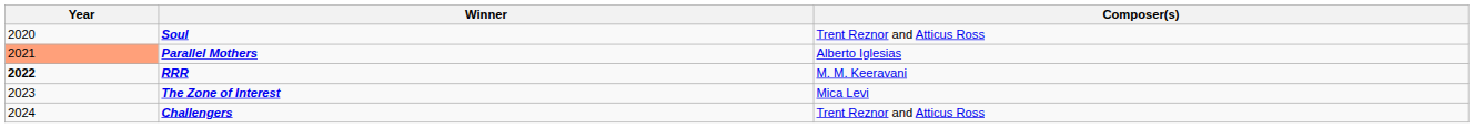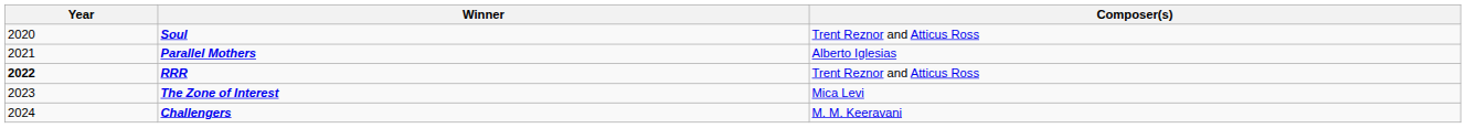 <table class="wikitable" width="95%" cellpadding="5">
 <tr>
 <th width="100"><strong>Year</strong></th>
 <th width="450"><strong>Winner</strong></th>
 <th width="450"><strong>Composer(s)</strong></th>
 </tr>
 <tr>
 <td>2020</td>
 <td><strong><em><a href='#'>Soul</a></em></strong></td>
 <td><a href='#'>Trent Reznor</a> and <a href='#'>Atticus Ross</a></td>
 </tr>
 <tr>
-<td style="background: lightsalmon;">2021</td>
+<td>2021</td>
 <td><strong><em><a href='#'>Parallel Mothers</a></em></strong></td>
 <td><a href='#'>Alberto Iglesias</a></td>
 </tr>
 <tr>
 <td><strong>2022</strong></td>
 <td><strong><em><a href='#'>RRR</a></em></strong></td>
-<td><a href='#'>M. M. Keeravani</a></td>
+<td><a href='#'>Trent Reznor</a> and <a href='#'>Atticus Ross</a></td>
 </tr>
 <tr>
 <td>2023</td>
 <td><strong><em><a href='#'>The Zone of Interest</a></em></strong></td>
 <td><a href='#'>Mica Levi</a></td>
 </tr>
 <tr>
 <td>2024</td>
 <td><strong><em><a href='#'>Challengers</a></em></strong></td>
-<td><a href='#'>Trent Reznor</a> and <a href='#'>Atticus Ross</a></td>
+<td><a href='#'>M. M. Keeravani</a></td>
 </tr>
 </table>
